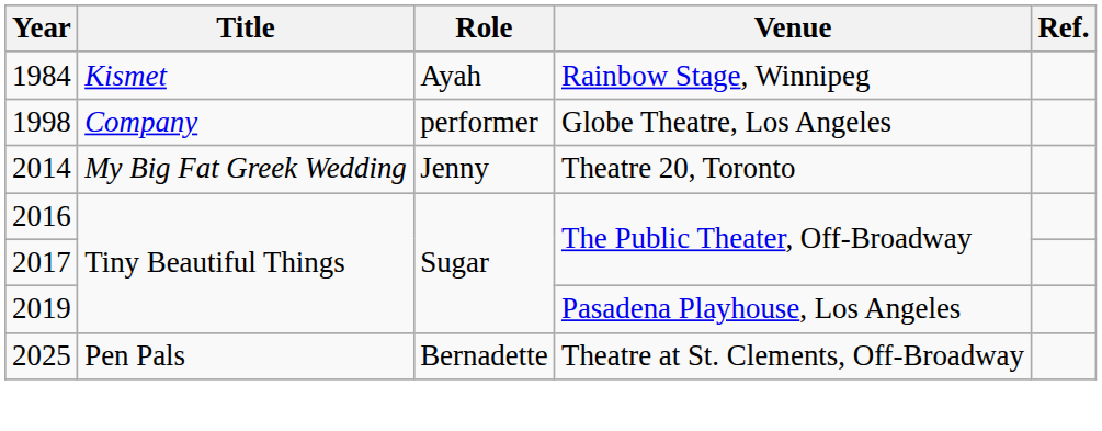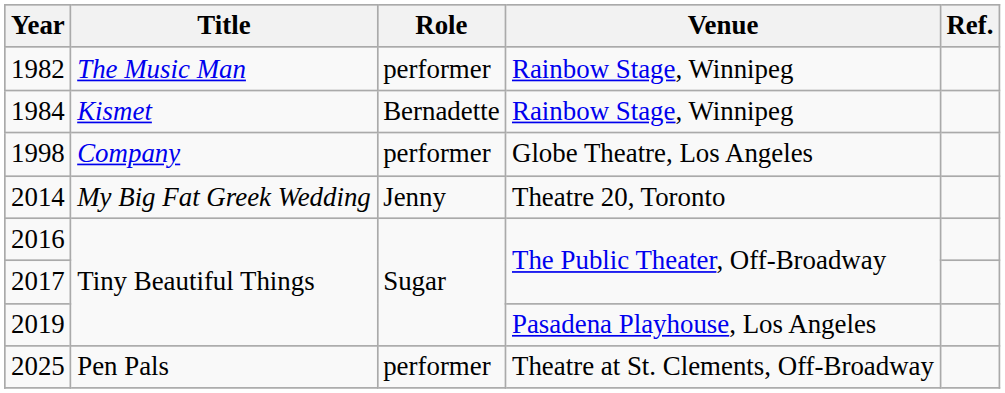 <table class="wikitable sortable">
 <tr>
 <th>Year</th>
 <th>Title</th>
 <th>Role</th>
 <th>Venue</th>
 <th>Ref.</th>
 </tr>
 <tr>
+<td>1982</td>
+<td><em><a href='#'>The Music Man</a></em></td>
+<td>performer</td>
+<td><a href='#'>Rainbow Stage</a>, Winnipeg</td>
+<td></td>
+</tr>
+<tr>
 <td>1984</td>
 <td><em><a href='#'>Kismet</a></em></td>
-<td>Ayah</td>
+<td>Bernadette</td>
 <td><a href='#'>Rainbow Stage</a>, Winnipeg</td>
 <td></td>
 </tr>
 <tr>
 <td>1998</td>
 <td><em><a href='#'>Company</a></td>
 <td>performer</td>
 <td>Globe Theatre, Los Angeles</td>
 <td></td>
 </tr>
 <tr>
 <td>2014</td>
 <td><em>My Big Fat Greek Wedding</em></td>
 <td>Jenny</td>
 <td>Theatre 20, Toronto</td>
 <td></td>
 </tr>
 <tr>
 <td>2016</td>
 <td rowspan=3></em>Tiny Beautiful Things<em></td>
 <td rowspan=3>Sugar</td>
 <td rowspan=2><a href='#'>The Public Theater</a>, Off-Broadway</td>
 <td></td>
 </tr>
 <tr>
 <td>2017</td>
 <td></td>
 </tr>
 <tr>
 <td>2019</td>
 <td><a href='#'>Pasadena Playhouse</a>, Los Angeles</td>
 <td></td>
 </tr>
 <tr>
 <td>2025</td>
 <td></em>Pen Pals<em></td>
-<td>Bernadette</td>
+<td>performer</td>
 <td>Theatre at St. Clements, Off-Broadway</td>
 <td></td>
 </tr>
 </table>
